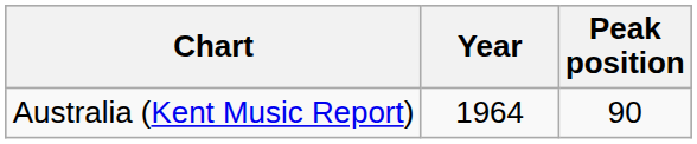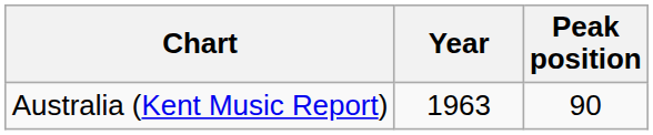 <table class="wikitable" style="text-align: center;">
 <tr>
 <th>Chart</th>
 <th style="width:4em;">Year</th>
 <th>Peak<br>position</th>
 </tr>
 <tr>
 <td style="text-align:left;">Australia (<a href='#'>Kent Music Report</a>)</td>
-<td>1964</td>
+<td>1963</td>
 <td>90</td>
 </tr>
 </table>
